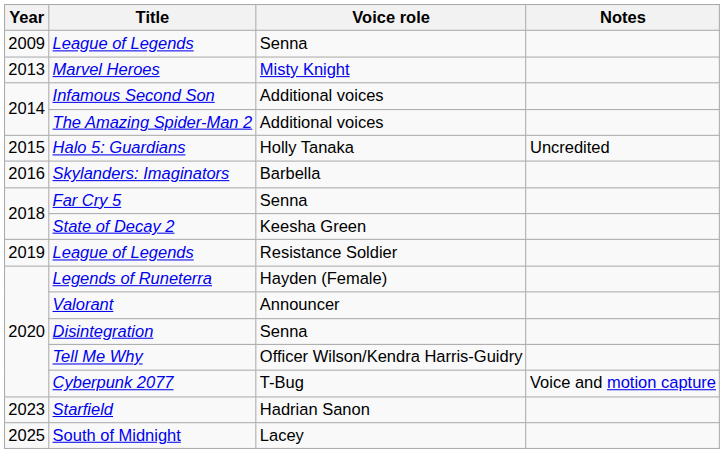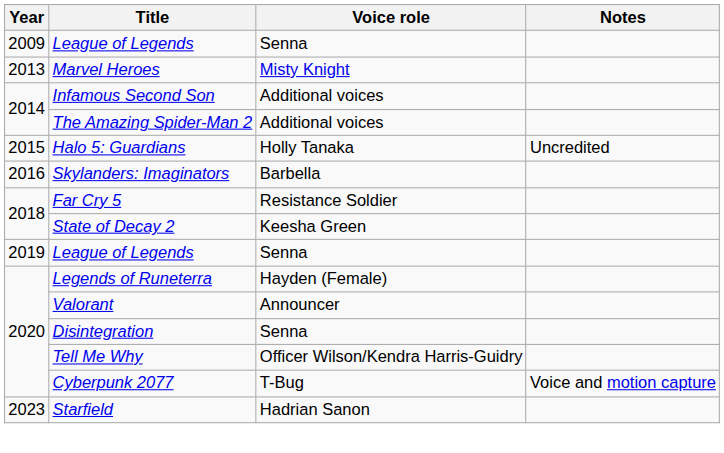 <table class="wikitable sortable">
 <tr>
 <th>Year</th>
 <th>Title</th>
 <th>Voice role</th>
 <th>Notes</th>
 </tr>
 <tr>
 <td>2009</td>
 <td><em><a href='#'>League of Legends</a></em></td>
 <td>Senna</td>
 <td></td>
 </tr>
 <tr>
 <td>2013</td>
 <td><em><a href='#'>Marvel Heroes</a></em></td>
 <td><a href='#'>Misty Knight</a></td>
 <td></td>
 </tr>
 <tr>
 <td rowspan=2>2014</td>
 <td><em><a href='#'>Infamous Second Son</a></em></td>
 <td>Additional voices</td>
 <td></td>
 </tr>
 <tr>
 <td><em><a href='#'>The Amazing Spider-Man 2</a></em></td>
 <td>Additional voices</td>
 <td></td>
 </tr>
 <tr>
 <td>2015</td>
 <td><em><a href='#'>Halo 5: Guardians</a></em></td>
 <td>Holly Tanaka</td>
 <td>Uncredited</td>
 </tr>
 <tr>
 <td>2016</td>
 <td><em><a href='#'>Skylanders: Imaginators</a></em></td>
 <td>Barbella</td>
 <td></td>
 </tr>
 <tr>
 <td rowspan="2">2018</td>
 <td><em><a href='#'>Far Cry 5</a></em></td>
-<td>Senna</td>
+<td>Resistance Soldier</td>
 <td></td>
 </tr>
 <tr>
 <td><em><a href='#'>State of Decay 2</a></em></td>
 <td>Keesha Green</td>
 <td></td>
 </tr>
 <tr>
 <td>2019</td>
 <td><em><a href='#'>League of Legends</a></em></td>
-<td>Resistance Soldier</td>
+<td>Senna</td>
 <td></td>
 </tr>
 <tr>
 <td rowspan="5">2020</td>
 <td><em><a href='#'>Legends of Runeterra</a></em></td>
 <td>Hayden (Female)</td>
 <td></td>
 </tr>
 <tr>
 <td><em><a href='#'>Valorant</a></em></td>
 <td>Announcer</td>
 <td></td>
 </tr>
 <tr>
 <td><em><a href='#'>Disintegration</a></em></td>
 <td>Senna</td>
 <td></td>
 </tr>
 <tr>
 <td><em><a href='#'>Tell Me Why</a></em></td>
 <td>Officer Wilson/Kendra Harris-Guidry</td>
 <td></td>
 </tr>
 <tr>
 <td><em><a href='#'>Cyberpunk 2077</a></em></td>
 <td>T-Bug</td>
 <td>Voice and <a href='#'>motion capture</a></td>
 </tr>
 <tr>
 <td rowspan="1">2023</td>
 <td><em><a href='#'>Starfield</a></em></td>
 <td>Hadrian Sanon</td>
 <td></td>
 </tr>
-<tr>
-<td>2025</td>
-<td><a href='#'>South of Midnight</a></td>
-<td>Lacey</td>
-<td></td>
-</tr>
 </table>
